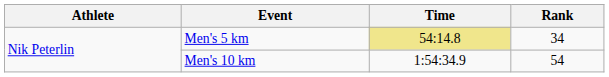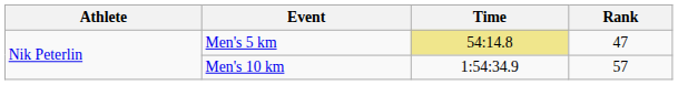 <table class="wikitable" style="text-align:center; font-size:90%; width:50%;">
 <tr>
 <th>Athlete</th>
 <th>Event</th>
 <th>Time</th>
 <th>Rank</th>
 </tr>
 <tr>
 <td align=left rowspan=2><a href='#'>Nik Peterlin</a></td>
 <td align=left><a href='#'>Men's 5 km</a></td>
 <td style="background: khaki;">54:14.8</td>
-<td>34</td>
+<td>47</td>
 </tr>
 <tr>
 <td align=left><a href='#'>Men's 10 km</a></td>
 <td>1:54:34.9</td>
-<td>54</td>
+<td>57</td>
 </tr>
 </table>
